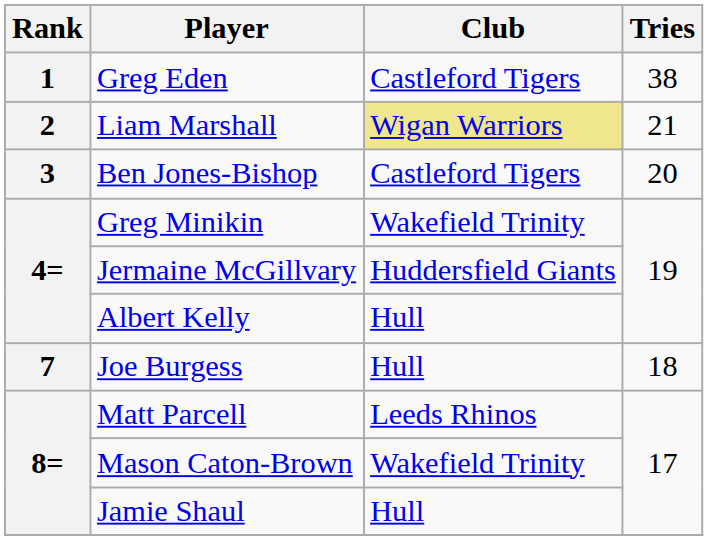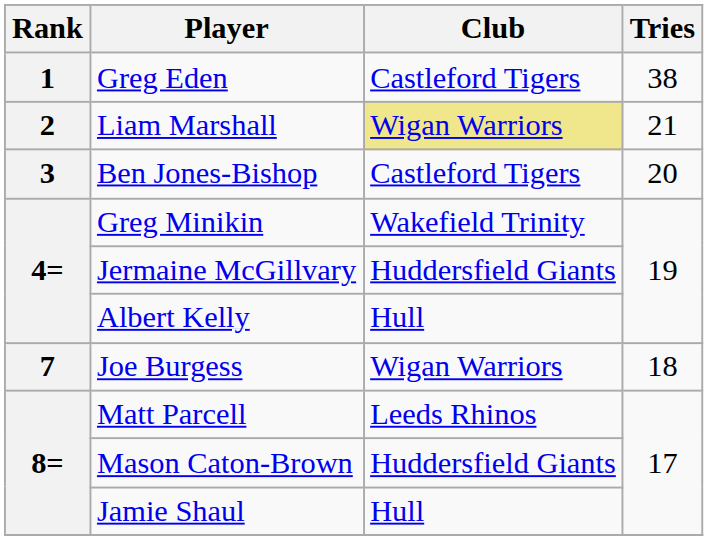 <table class="wikitable" style="text-align:center">
 <tr>
 <th>Rank</th>
 <th>Player</th>
 <th>Club</th>
 <th>Tries</th>
 </tr>
 <tr>
 <th>1</th>
 <td align="left"> <a href='#'>Greg Eden</a></td>
 <td align="left"> <a href='#'>Castleford Tigers</a></td>
 <td>38</td>
 </tr>
 <tr>
 <th>2</th>
 <td align="left"> <a href='#'>Liam Marshall</a></td>
 <td align="left" style="background: khaki;"> <a href='#'>Wigan Warriors</a></td>
 <td>21</td>
 </tr>
 <tr>
 <th>3</th>
 <td align="left"> <a href='#'>Ben Jones-Bishop</a></td>
 <td align="left"> <a href='#'>Castleford Tigers</a></td>
 <td>20</td>
 </tr>
 <tr>
 <th rowspan=3>4=</th>
 <td align="left"> <a href='#'>Greg Minikin</a></td>
 <td align="left"> <a href='#'>Wakefield Trinity</a></td>
 <td rowspan=3>19</td>
 </tr>
 <tr>
 <td align="left"> <a href='#'>Jermaine McGillvary</a></td>
 <td align="left"> <a href='#'>Huddersfield Giants</a></td>
 </tr>
 <tr>
 <td align="left"> <a href='#'>Albert Kelly</a></td>
 <td align="left"> <a href='#'>Hull</a></td>
 </tr>
 <tr>
 <th>7</th>
 <td align="left"> <a href='#'>Joe Burgess</a></td>
-<td align="left"> <a href='#'>Hull</a></td>
+<td align="left"> <a href='#'>Wigan Warriors</a></td>
 <td>18</td>
 </tr>
 <tr>
 <th rowspan=3>8=</th>
 <td align="left"> <a href='#'>Matt Parcell</a></td>
 <td align="left"> <a href='#'>Leeds Rhinos</a></td>
 <td rowspan=3>17</td>
 </tr>
 <tr>
 <td align="left"> <a href='#'>Mason Caton-Brown</a></td>
-<td align="left"> <a href='#'>Wakefield Trinity</a></td>
+<td align="left"> <a href='#'>Huddersfield Giants</a></td>
 </tr>
 <tr>
 <td align="left"> <a href='#'>Jamie Shaul</a></td>
 <td align="left"> <a href='#'>Hull</a></td>
 </tr>
 <tr>
 </tr>
 </table>
